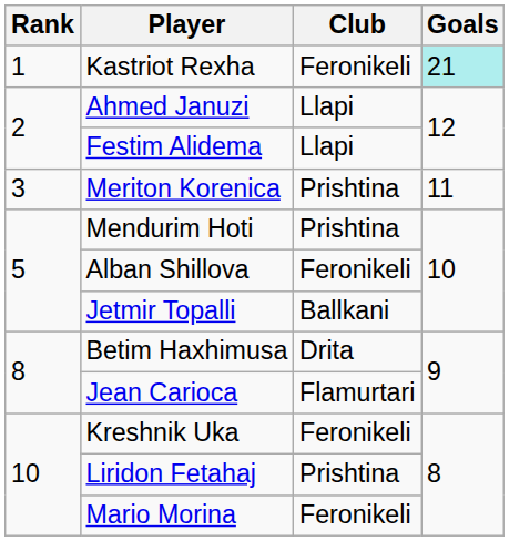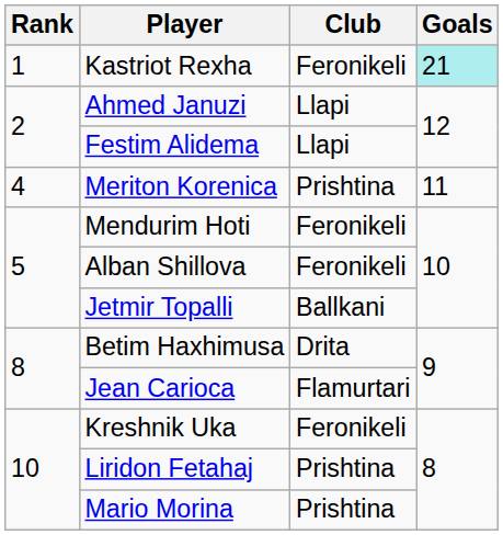 <table class="wikitable" style="text-align">
 <tr>
 <th>Rank</th>
 <th>Player</th>
 <th>Club</th>
 <th>Goals</th>
 </tr>
 <tr>
 <td>1</td>
 <td align="left"> Kastriot Rexha</td>
 <td align="left">Feronikeli</td>
 <td style="background: paleturquoise;">21</td>
 </tr>
 <tr>
 <td rowspan="2">2</td>
 <td align="left"> <a href='#'>Ahmed Januzi</a></td>
 <td align="left">Llapi</td>
 <td rowspan="2">12</td>
 </tr>
 <tr>
 <td align="left"> <a href='#'>Festim Alidema</a></td>
 <td align="left">Llapi</td>
 </tr>
 <tr>
-<td>3</td>
+<td>4</td>
 <td align="left"> <a href='#'>Meriton Korenica</a></td>
 <td align="left">Prishtina</td>
 <td>11</td>
 </tr>
 <tr>
 <td rowspan="3">5</td>
 <td align="left"> Mendurim Hoti</td>
-<td align="left">Prishtina</td>
+<td align="left">Feronikeli</td>
 <td rowspan="3">10</td>
 </tr>
 <tr>
 <td align="left"> Alban Shillova</td>
 <td align="left">Feronikeli</td>
 </tr>
 <tr>
 <td align="left"> <a href='#'>Jetmir Topalli</a></td>
 <td align="left">Ballkani</td>
 </tr>
 <tr>
 <td rowspan="2">8</td>
 <td align="left"> Betim Haxhimusa</td>
 <td align="left">Drita</td>
 <td rowspan="2">9</td>
 </tr>
 <tr>
 <td align="left"> <a href='#'>Jean Carioca</a></td>
 <td align="left">Flamurtari</td>
 </tr>
 <tr>
 <td rowspan="3">10</td>
 <td align="left"> Kreshnik Uka</td>
 <td align="left">Feronikeli</td>
 <td rowspan="3">8</td>
 </tr>
 <tr>
 <td align="left"> <a href='#'>Liridon Fetahaj</a></td>
 <td align="left">Prishtina</td>
 </tr>
 <tr>
 <td align="left"> <a href='#'>Mario Morina</a></td>
-<td align="left">Feronikeli</td>
+<td align="left">Prishtina</td>
 </tr>
 </table>
